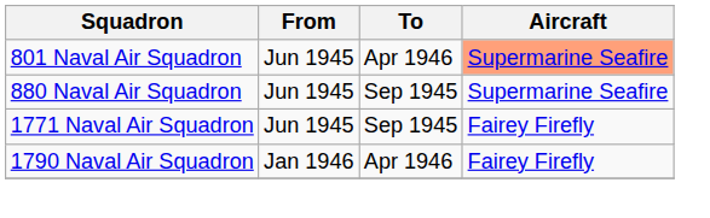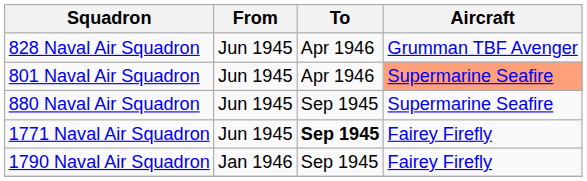 <table class="wikitable">
 <tr>
 <th>Squadron</th>
 <th>From</th>
 <th>To</th>
 <th>Aircraft</th>
+</tr>
+<tr>
+<td><a href='#'>828 Naval Air Squadron</a></td>
+<td>Jun 1945</td>
+<td>Apr 1946</td>
+<td><a href='#'>Grumman TBF Avenger</a></td>
 </tr>
 <tr>
 <td><a href='#'>801 Naval Air Squadron</a></td>
 <td>Jun 1945</td>
 <td>Apr 1946</td>
 <td style="background: lightsalmon;"><a href='#'>Supermarine Seafire</a></td>
 </tr>
 <tr>
 <td><a href='#'>880 Naval Air Squadron</a></td>
 <td>Jun 1945</td>
 <td>Sep 1945</td>
 <td><a href='#'>Supermarine Seafire</a></td>
 </tr>
 <tr>
 <td><a href='#'>1771 Naval Air Squadron</a></td>
 <td>Jun 1945</td>
-<td>Sep 1945</td>
+<td><strong>Sep 1945</strong></td>
 <td><a href='#'>Fairey Firefly</a></td>
 </tr>
 <tr>
 <td><a href='#'>1790 Naval Air Squadron</a></td>
 <td>Jan 1946</td>
-<td>Apr 1946</td>
+<td>Sep 1945</td>
 <td><a href='#'>Fairey Firefly</a></td>
 </tr>
 <tr>
 </tr>
 </table>
